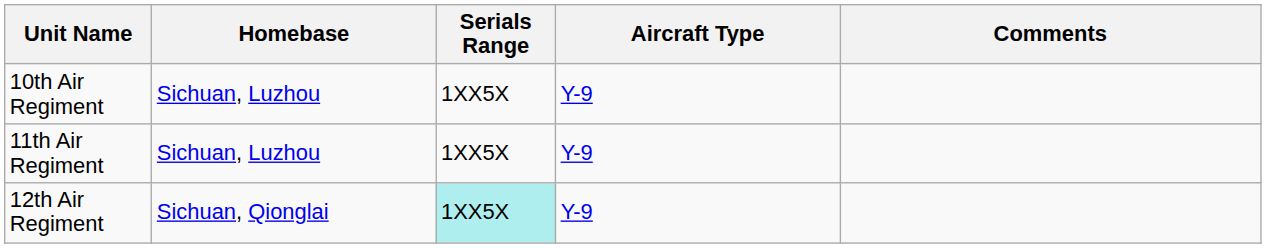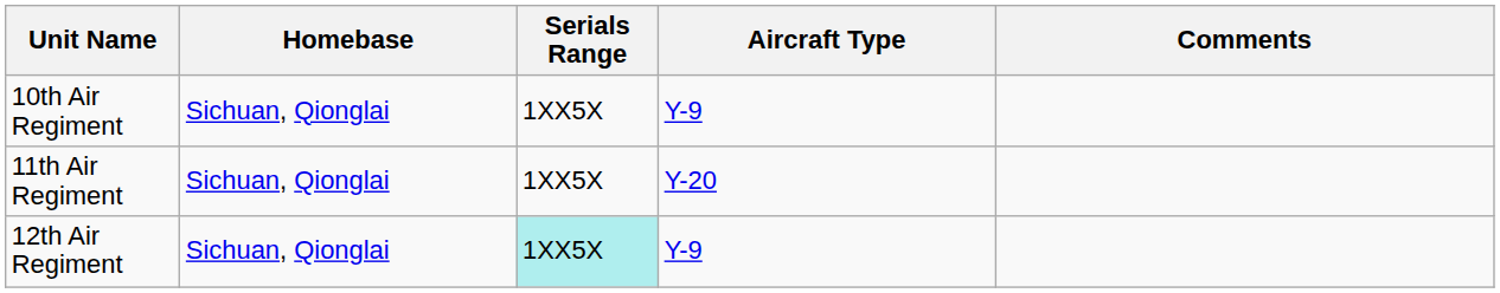 <table class="wikitable">
 <tr>
 <th scope="col" width="100">Unit Name</th>
 <th scope="col" width="200">Homebase</th>
 <th scope="col" width="80">Serials Range</th>
 <th scope="col" width="200">Aircraft Type</th>
 <th scope="col" width="300">Comments</th>
 </tr>
 <tr>
 <td>10th Air Regiment</td>
-<td><a href='#'>Sichuan</a>, <a href='#'>Luzhou</a></td>
+<td><a href='#'>Sichuan</a>, <a href='#'>Qionglai</a></td>
 <td>1XX5X</td>
 <td><a href='#'>Y-9</a></td>
 <td></td>
 </tr>
 <tr>
 <td>11th Air Regiment</td>
-<td><a href='#'>Sichuan</a>, <a href='#'>Luzhou</a></td>
+<td><a href='#'>Sichuan</a>, <a href='#'>Qionglai</a></td>
 <td>1XX5X</td>
-<td><a href='#'>Y-9</a></td>
+<td><a href='#'>Y-20</a></td>
 <td></td>
 </tr>
 <tr>
 <td>12th Air Regiment</td>
 <td><a href='#'>Sichuan</a>, <a href='#'>Qionglai</a></td>
 <td style="background: paleturquoise;">1XX5X</td>
 <td><a href='#'>Y-9</a></td>
 <td></td>
 </tr>
 </table>
